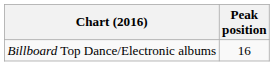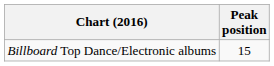 <table class="wikitable sortable plainrowheaders" style="text-align:center">
 <tr>
 <th scope="col">Chart (2016)</th>
 <th scope="col">Peak<br>position</th>
 </tr>
 <tr>
 <td><em>Billboard</em> Top Dance/Electronic albums</td>
-<td>16</td>
+<td>15</td>
 </tr>
 </table>
